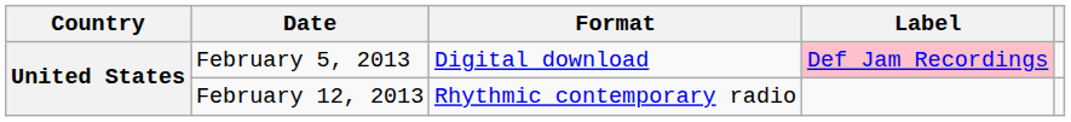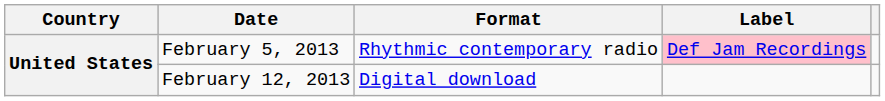 <table class="wikitable plainrowheaders">
 <tr>
 <th scope="col">Country</th>
 <th scope="col">Date</th>
 <th scope="col">Format</th>
 <th scope="col">Label</th>
 <th scope="col"></th>
 </tr>
 <tr>
 <th rowspan="2" scope="row">United States</th>
 <td>February 5, 2013</td>
-<td><a href='#'>Digital download</a></td>
+<td><a href='#'>Rhythmic contemporary</a> radio</td>
 <td style="background: pink;"><a href='#'>Def Jam Recordings</a></td>
 <td></td>
 </tr>
 <tr>
 <td>February 12, 2013</td>
-<td><a href='#'>Rhythmic contemporary</a> radio</td>
+<td><a href='#'>Digital download</a></td>
 <td></td>
 <td></td>
 </tr>
 </table>
